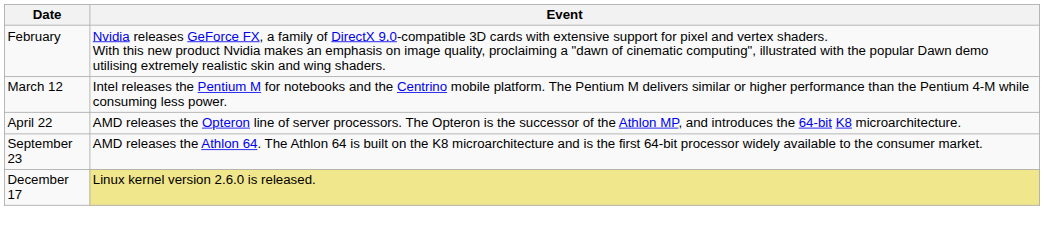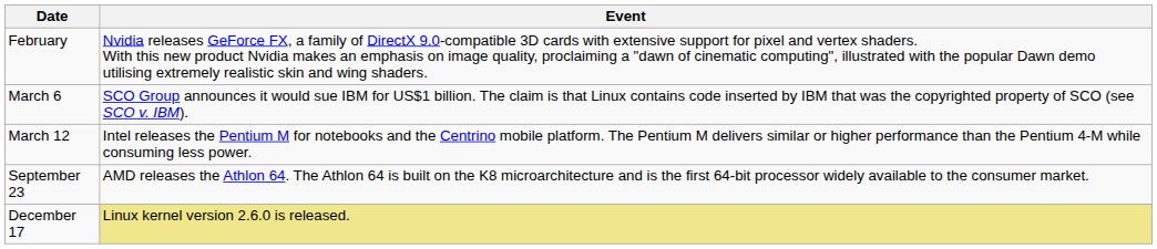 <table class="wikitable sortable">
 <tr>
 <th>Date</th>
 <th class="unsortable">Event</th>
 </tr>
 <tr valign="top">
 <td>February</td>
 <td><a href='#'>Nvidia</a> releases <a href='#'>GeForce FX</a>, a family of <a href='#'>DirectX 9.0</a>-compatible 3D cards with extensive support for pixel and vertex shaders.<br>With this new product Nvidia makes an emphasis on image quality, proclaiming a "dawn of cinematic computing", illustrated with the popular Dawn demo utilising extremely realistic skin and wing shaders.</td>
 </tr>
 <tr valign="top">
+<td>March 6</td>
+<td><a href='#'>SCO Group</a> announces it would sue IBM for US$1 billion. The claim is that Linux contains code inserted by IBM that was the copyrighted property of SCO (see <em><a href='#'>SCO v. IBM</a></em>).</td>
+</tr>
+<tr valign="top">
 <td>March 12</td>
 <td>Intel releases the <a href='#'>Pentium M</a> for notebooks and the <a href='#'>Centrino</a> mobile platform. The Pentium M delivers similar or higher performance than the Pentium 4-M while consuming less power.</td>
-</tr>
-<tr valign="top">
-<td>April 22</td>
-<td>AMD releases the <a href='#'>Opteron</a> line of server processors. The Opteron is the successor of the <a href='#'>Athlon MP</a>, and introduces the <a href='#'>64-bit</a> <a href='#'>K8</a> microarchitecture.</td>
 </tr>
 <tr valign="top">
 <td>September 23</td>
 <td>AMD releases the <a href='#'>Athlon 64</a>. The Athlon 64 is built on the K8 microarchitecture and is the first 64-bit processor widely available to the consumer market.</td>
 </tr>
 <tr valign="top">
 <td>December 17</td>
 <td style="background: khaki;">Linux kernel version 2.6.0 is released.</td>
 </tr>
 </table>
